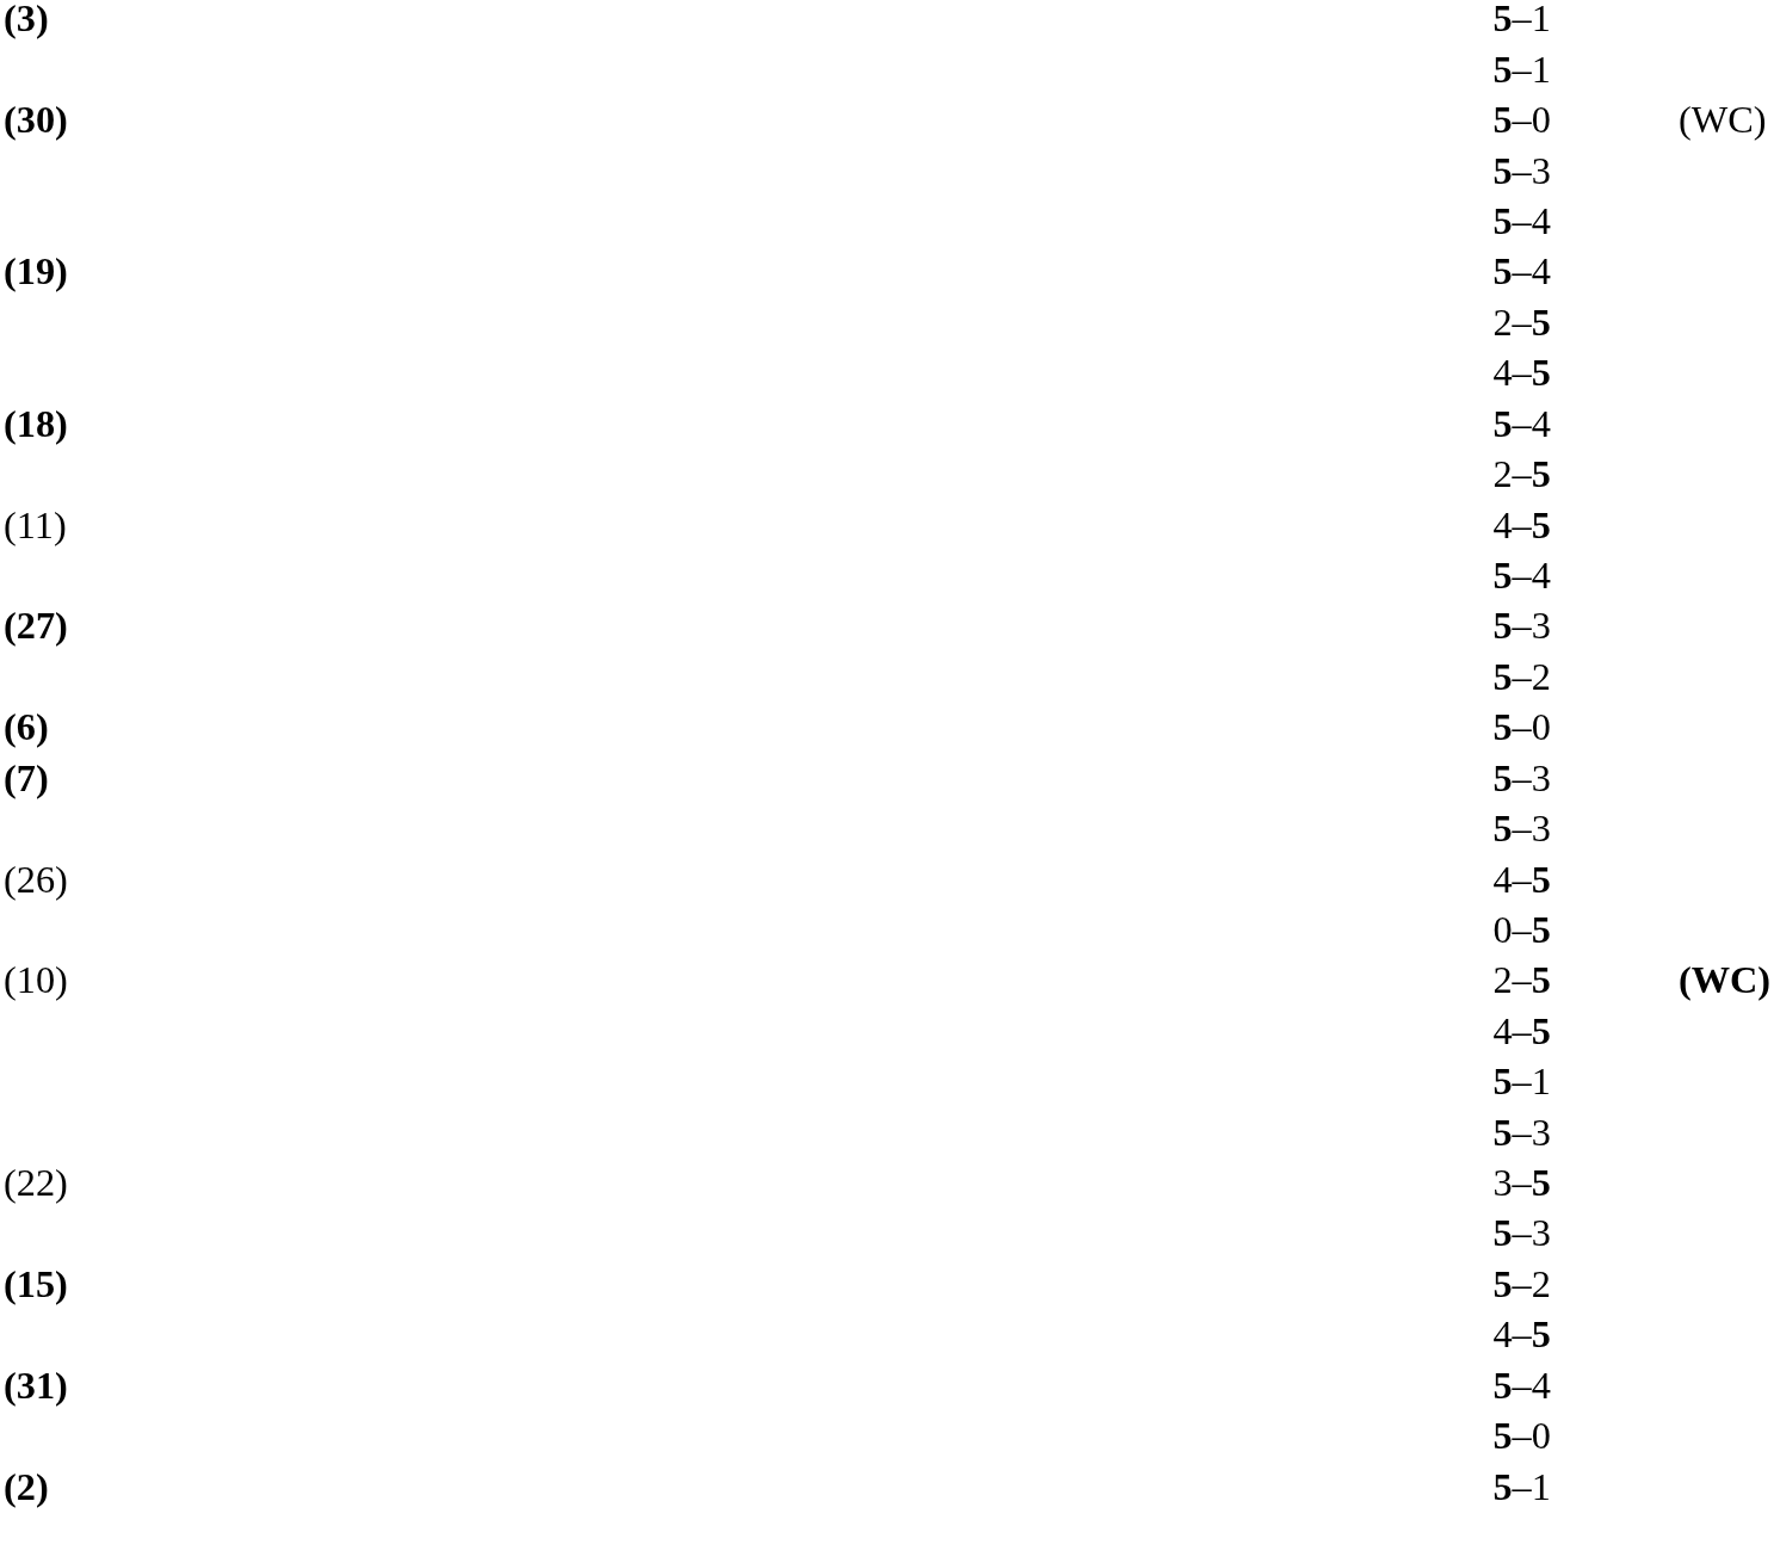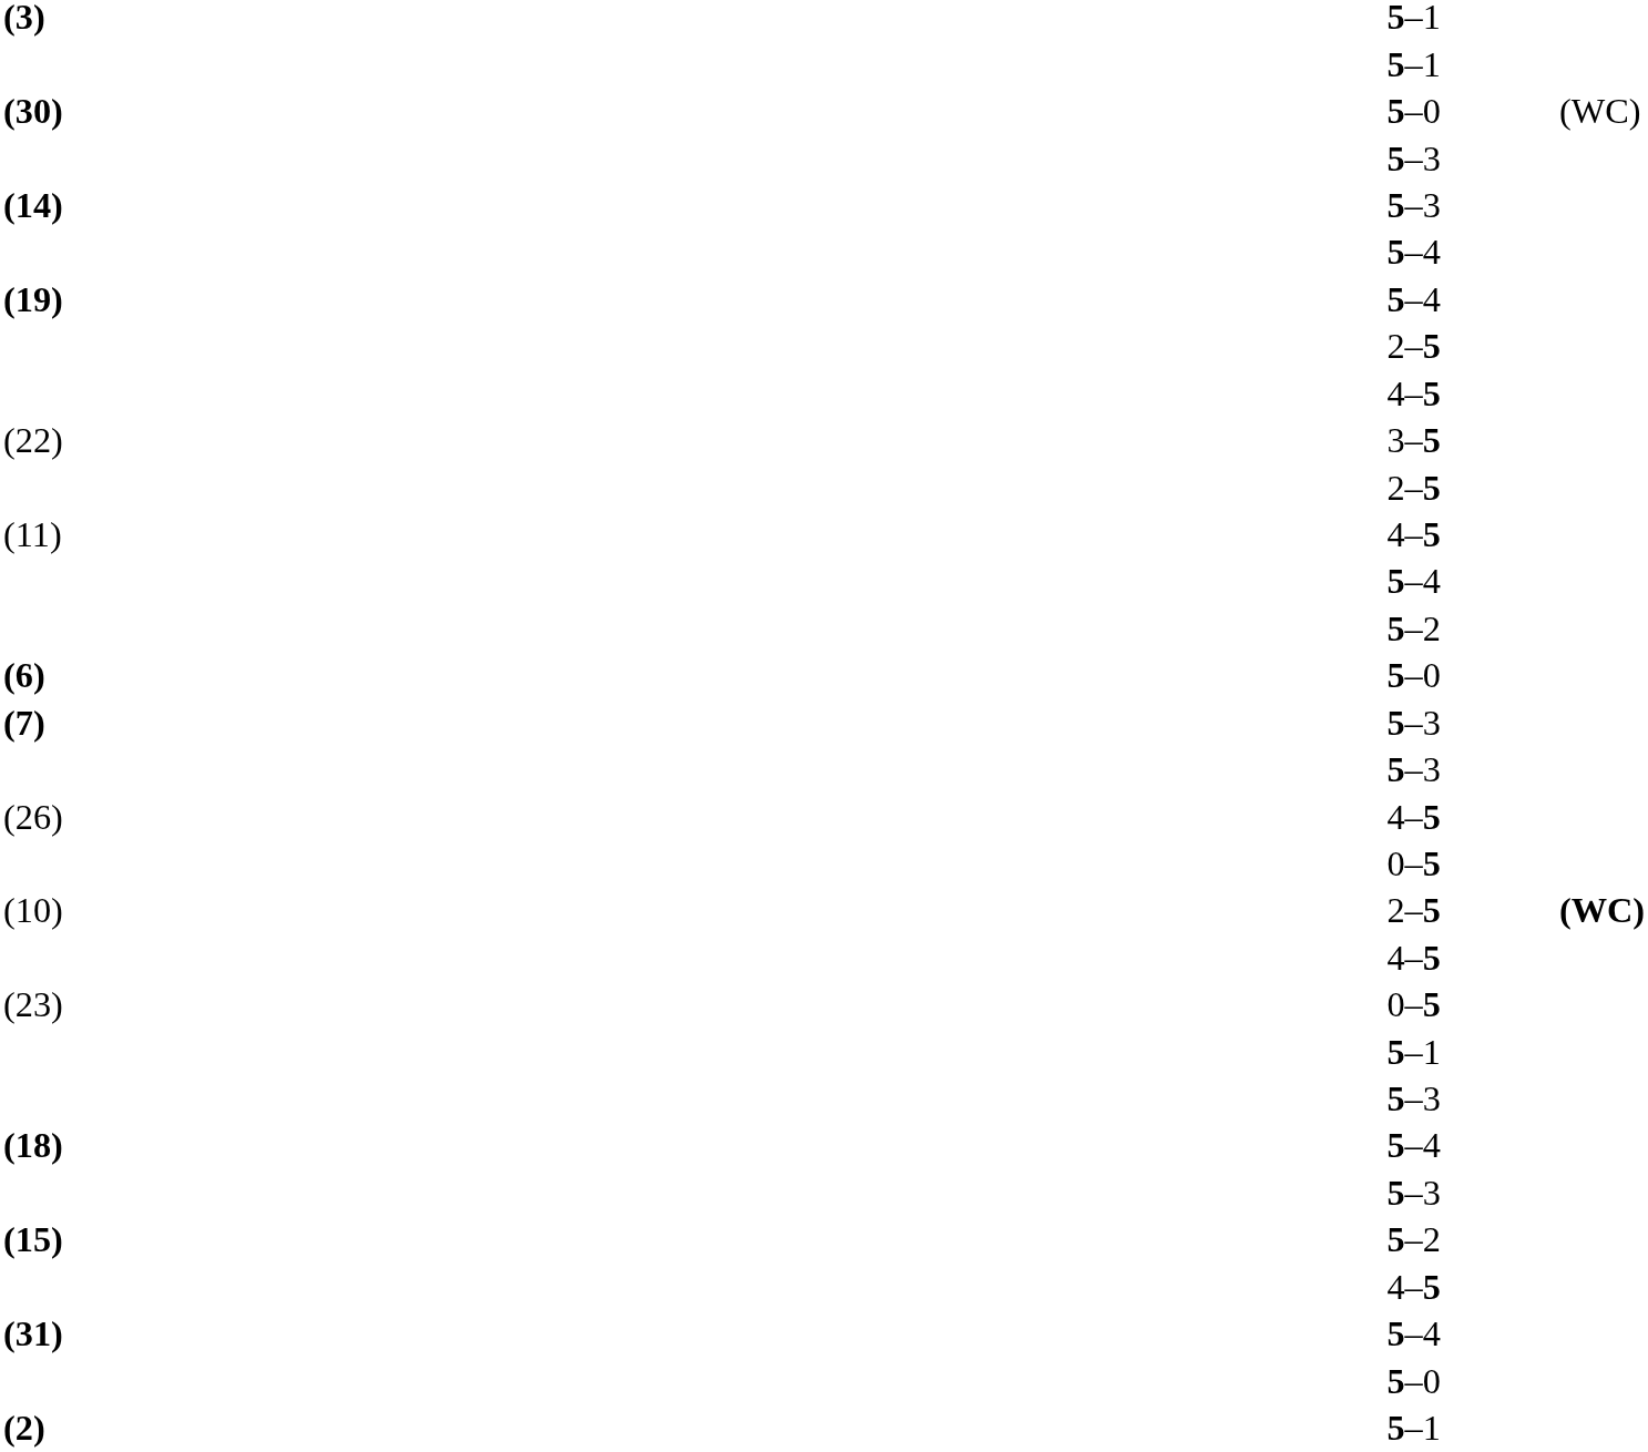 <table width="100%" cellspacing="1">
 <tr>
 <th width=45%></th>
 <th width=10%></th>
 <th width=45%></th>
 </tr>
 <tr>
 <td><strong> (3)</strong></td>
 <td align="center"><strong>5</strong>–1</td>
 <td></td>
 </tr>
 <tr>
 <td><strong></strong></td>
 <td align="center"><strong>5</strong>–1</td>
 <td></td>
 </tr>
 <tr>
 <td><strong> (30)</strong></td>
 <td align="center"><strong>5</strong>–0</td>
 <td> (WC)</td>
 </tr>
 <tr>
 <td><strong></strong></td>
 <td align="center"><strong>5</strong>–3</td>
 <td></td>
 </tr>
 <tr>
+<td><strong>  (14)</strong></td>
+<td align="center"><strong>5</strong>–3</td>
+<td></td>
+</tr>
+<tr>
 <td><strong></strong></td>
 <td align="center"><strong>5</strong>–4</td>
 <td></td>
 </tr>
 <tr>
 <td><strong> (19)</strong></td>
 <td align="center"><strong>5</strong>–4</td>
 <td></td>
 </tr>
 <tr>
 <td></td>
 <td align="center">2–<strong>5</strong></td>
 <td><strong></strong></td>
 </tr>
 <tr>
 <td></td>
 <td align="center">4–<strong>5</strong></td>
 <td><strong></strong></td>
 </tr>
 <tr>
-<td><strong> (18)</strong></td>
-<td align="center"><strong>5</strong>–4</td>
-<td></td>
+<td> (22)</td>
+<td align="center">3–<strong>5</strong></td>
+<td><strong></strong></td>
 </tr>
 <tr>
 <td></td>
 <td align="center">2–<strong>5</strong></td>
 <td><strong></strong></td>
 </tr>
 <tr>
 <td> (11)</td>
 <td align="center">4–<strong>5</strong></td>
 <td><strong></strong></td>
 </tr>
 <tr>
 <td><strong></strong></td>
 <td align="center"><strong>5</strong>–4</td>
-<td></td>
-</tr>
-<tr>
-<td><strong> (27)</strong></td>
-<td align="center"><strong>5</strong>–3</td>
 <td></td>
 </tr>
 <tr>
 <td><strong></strong></td>
 <td align="center"><strong>5</strong>–2</td>
 <td></td>
 </tr>
 <tr>
 <td><strong> (6)</strong></td>
 <td align="center"><strong>5</strong>–0</td>
 <td></td>
 </tr>
 <tr>
 <td><strong> (7)</strong></td>
 <td align="center"><strong>5</strong>–3</td>
 <td></td>
 </tr>
 <tr>
 <td><strong></strong></td>
 <td align="center"><strong>5</strong>–3</td>
 <td></td>
 </tr>
 <tr>
 <td> (26)</td>
 <td align="center">4–<strong>5</strong></td>
 <td><strong></strong></td>
 </tr>
 <tr>
 <td></td>
 <td align="center">0–<strong>5</strong></td>
 <td><strong></strong></td>
 </tr>
 <tr>
 <td> (10)</td>
 <td align="center">2–<strong>5</strong></td>
 <td><strong> (WC)</strong></td>
 </tr>
 <tr>
 <td></td>
 <td align="center">4–<strong>5</strong></td>
 <td><strong></strong></td>
 </tr>
 <tr>
+<td> (23)</td>
+<td align="center">0–<strong>5</strong></td>
+<td><strong></strong></td>
+</tr>
+<tr>
 <td><strong></strong></td>
 <td align="center"><strong>5</strong>–1</td>
 <td></td>
 </tr>
 <tr>
 <td><strong></strong></td>
 <td align="center"><strong>5</strong>–3</td>
 <td></td>
 </tr>
 <tr>
-<td> (22)</td>
-<td align="center">3–<strong>5</strong></td>
-<td><strong></strong></td>
+<td><strong> (18)</strong></td>
+<td align="center"><strong>5</strong>–4</td>
+<td></td>
 </tr>
 <tr>
 <td><strong></strong></td>
 <td align="center"><strong>5</strong>–3</td>
 <td></td>
 </tr>
 <tr>
 <td><strong> (15)</strong></td>
 <td align="center"><strong>5</strong>–2</td>
 <td></td>
 </tr>
 <tr>
 <td></td>
 <td align="center">4–<strong>5</strong></td>
 <td><strong></strong></td>
 </tr>
 <tr>
 <td><strong> (31)</strong></td>
 <td align="center"><strong>5</strong>–4</td>
 <td></td>
 </tr>
 <tr>
 <td><strong></strong></td>
 <td align="center"><strong>5</strong>–0</td>
 <td></td>
 </tr>
 <tr>
 <td><strong> (2)</strong></td>
 <td align="center"><strong>5</strong>–1</td>
 <td></td>
 </tr>
 </table>
